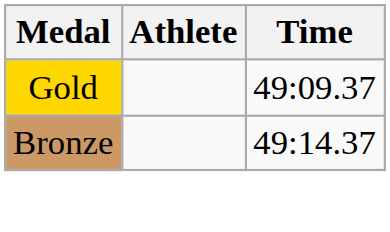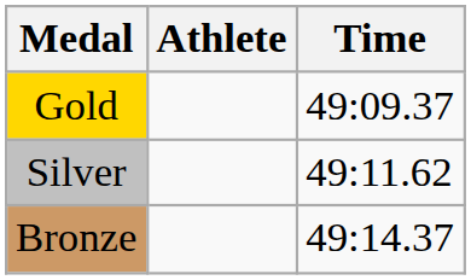 <table class="wikitable">
 <tr>
 <th>Medal</th>
 <th>Athlete</th>
 <th>Time</th>
 </tr>
 <tr>
 <td style="text-align:center;background-color:gold;">Gold</td>
 <td></td>
 <td>49:09.37</td>
 </tr>
 <tr>
+<td style="text-align:center;background-color:silver;">Silver</td>
+<td></td>
+<td>49:11.62</td>
+</tr>
+<tr>
 <td style="text-align:center;background-color:#CC9966;">Bronze</td>
 <td></td>
 <td>49:14.37</td>
 </tr>
 </table>
